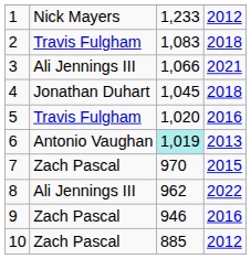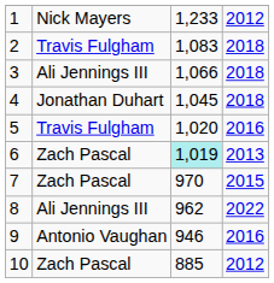 <table class="wikitable">
 <tr>
 </tr>
 <tr>
 <td>1</td>
 <td>Nick Mayers</td>
 <td>1,233</td>
 <td><a href='#'>2012</a></td>
 </tr>
 <tr>
 <td>2</td>
 <td><a href='#'>Travis Fulgham</a></td>
 <td>1,083</td>
 <td><a href='#'>2018</a></td>
 </tr>
 <tr>
 <td>3</td>
 <td>Ali Jennings III</td>
 <td>1,066</td>
-<td><a href='#'>2021</a></td>
+<td><a href='#'>2018</a></td>
 </tr>
 <tr>
 <td>4</td>
 <td>Jonathan Duhart</td>
 <td>1,045</td>
 <td><a href='#'>2018</a></td>
 </tr>
 <tr>
 <td>5</td>
 <td><a href='#'>Travis Fulgham</a></td>
 <td>1,020</td>
 <td><a href='#'>2016</a></td>
 </tr>
 <tr>
 <td>6</td>
-<td>Antonio Vaughan</td>
+<td>Zach Pascal</td>
 <td style="background: paleturquoise;">1,019</td>
 <td><a href='#'>2013</a></td>
 </tr>
 <tr>
 <td>7</td>
 <td>Zach Pascal</td>
 <td>970</td>
 <td><a href='#'>2015</a></td>
 </tr>
 <tr>
 <td>8</td>
 <td>Ali Jennings III</td>
 <td>962</td>
 <td><a href='#'>2022</a></td>
 </tr>
 <tr>
 <td>9</td>
-<td>Zach Pascal</td>
+<td>Antonio Vaughan</td>
 <td>946</td>
 <td><a href='#'>2016</a></td>
 </tr>
 <tr>
 <td>10</td>
 <td>Zach Pascal</td>
 <td>885</td>
 <td><a href='#'>2012</a></td>
 </tr>
 </table>
